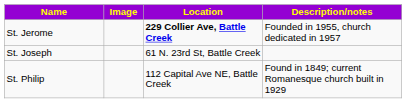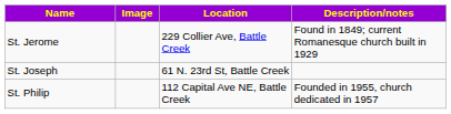 <table class="wikitable sortable" style="width:75%">
 <tr>
 <th style="background:darkviolet; color:yellow;" width="25%"><strong>Name</strong></th>
 <th style="background:darkviolet; color:yellow;" width="10%"><strong>Image</strong></th>
 <th style="background:darkviolet; color:yellow;" width="30%"><strong>Location</strong></th>
 <th style="background:darkviolet; color:yellow;" width="35%"><strong>Description/notes</strong></th>
 </tr>
 <tr>
 <td>St. Jerome</td>
 <td></td>
-<td><strong>229 Collier Ave, <a href='#'>Battle Creek</a></strong></td>
-<td>Founded in 1955, church dedicated in 1957</td>
+<td>229 Collier Ave, <a href='#'>Battle Creek</a></td>
+<td>Found in 1849; current Romanesque church built in 1929</td>
 </tr>
 <tr>
 <td>St. Joseph</td>
 <td></td>
 <td>61 N. 23rd St, Battle Creek</td>
 <td></td>
 </tr>
 <tr>
 <td>St. Philip</td>
 <td></td>
 <td>112 Capital Ave NE, Battle Creek</td>
-<td>Found in 1849; current Romanesque church built in 1929</td>
+<td>Founded in 1955, church dedicated in 1957</td>
 </tr>
 </table>
